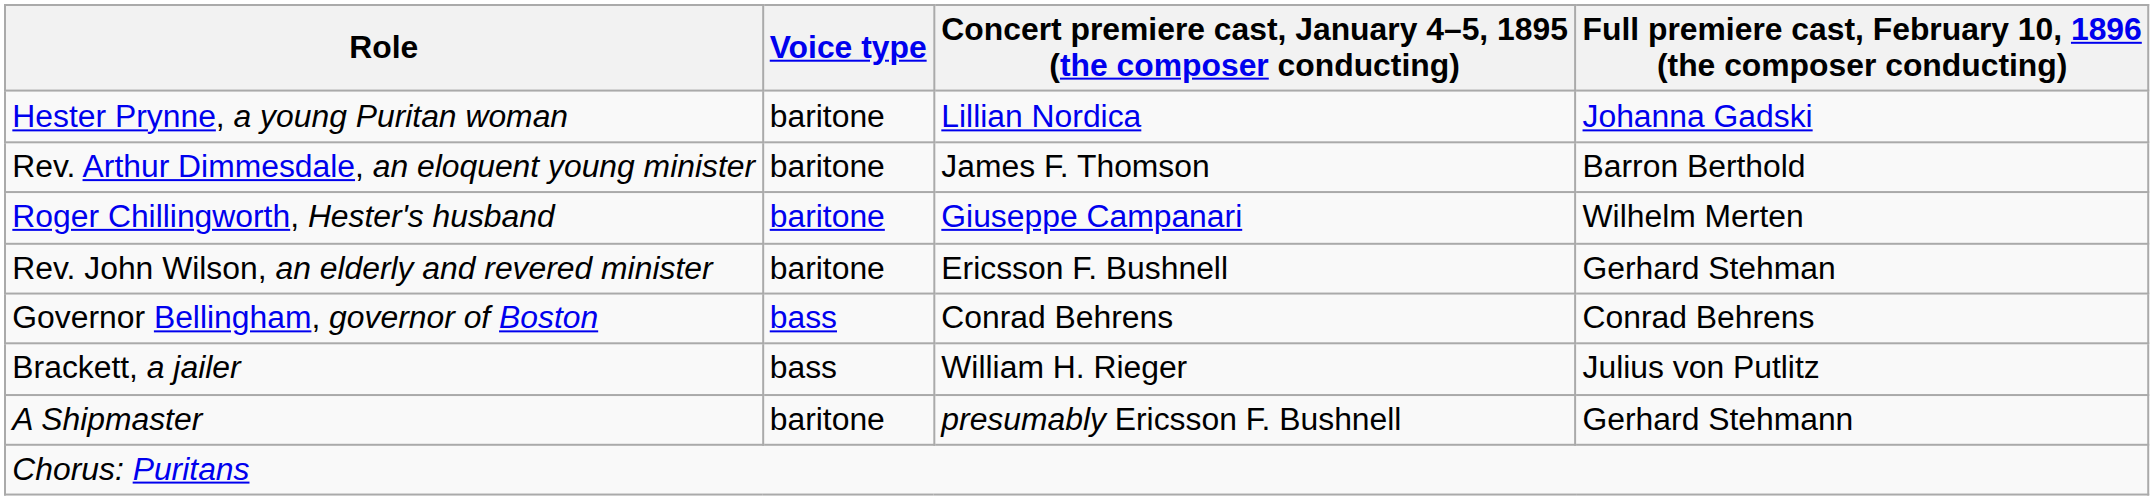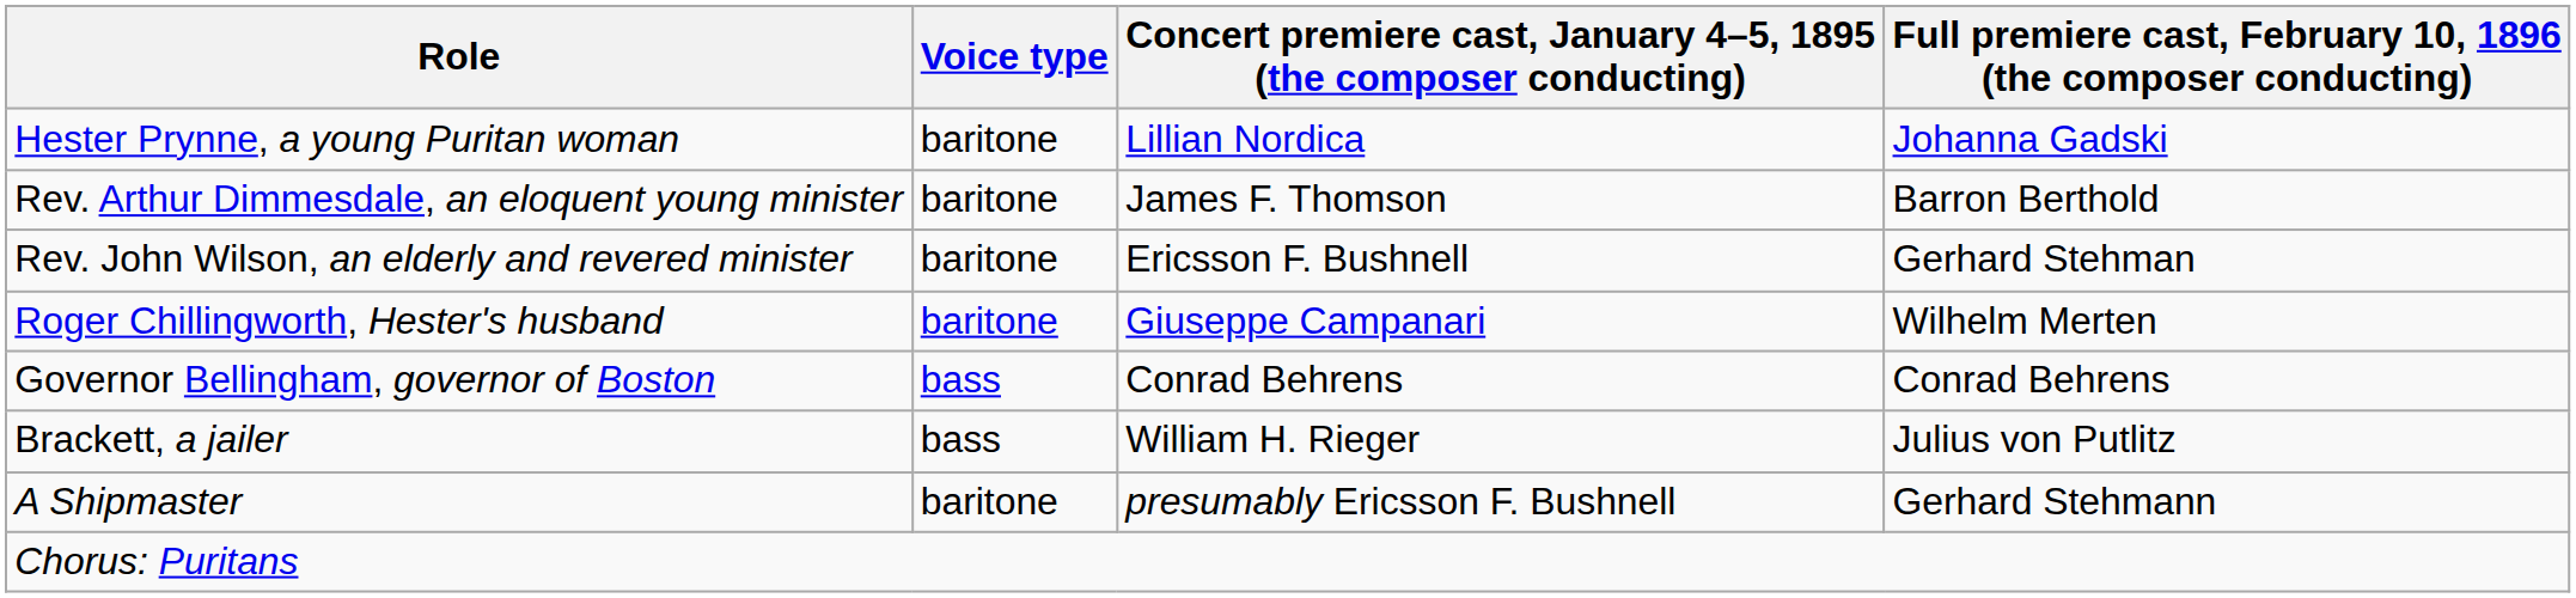 <table class="wikitable">
 <tr>
 <th>Role</th>
 <th><a href='#'>Voice type</a></th>
 <th>Concert premiere cast, January 4–5, 1895<br>(<a href='#'>the composer</a> conducting)</th>
 <th>Full premiere cast, February 10, <a href='#'>1896</a><br>(the composer conducting)</th>
 </tr>
 <tr>
 <td><a href='#'>Hester Prynne</a>, <em>a young Puritan woman</em></td>
 <td>baritone</td>
 <td><a href='#'>Lillian Nordica</a></td>
 <td><a href='#'>Johanna Gadski</a></td>
 </tr>
 <tr>
 <td>Rev. <a href='#'>Arthur Dimmesdale</a>, <em>an eloquent young minister</em></td>
 <td>baritone</td>
 <td>James F. Thomson</td>
 <td>Barron Berthold</td>
 </tr>
 <tr>
+<td>Rev. John Wilson, <em>an elderly and revered minister</em></td>
+<td>baritone</td>
+<td>Ericsson F. Bushnell</td>
+<td>Gerhard Stehman</td>
+</tr>
+<tr>
 <td><a href='#'>Roger Chillingworth</a>, <em>Hester's husband</em></td>
 <td><a href='#'>baritone</a></td>
 <td><a href='#'>Giuseppe Campanari</a></td>
 <td>Wilhelm Merten</td>
-</tr>
-<tr>
-<td>Rev. John Wilson, <em>an elderly and revered minister</em></td>
-<td>baritone</td>
-<td>Ericsson F. Bushnell</td>
-<td>Gerhard Stehman</td>
 </tr>
 <tr>
 <td>Governor <a href='#'>Bellingham</a>, <em>governor of <a href='#'>Boston</a></em></td>
 <td><a href='#'>bass</a></td>
 <td>Conrad Behrens</td>
 <td>Conrad Behrens</td>
 </tr>
 <tr>
 <td>Brackett, <em>a jailer</em></td>
 <td>bass</td>
 <td>William H. Rieger</td>
 <td>Julius von Putlitz</td>
 </tr>
 <tr>
 <td><em>A Shipmaster</em></td>
 <td>baritone</td>
 <td><em>presumably</em> Ericsson F. Bushnell</td>
 <td>Gerhard Stehmann</td>
 </tr>
 <tr>
 <td colspan="4"><em> Chorus: <a href='#'>Puritans</a></em></td>
 </tr>
 </table>
